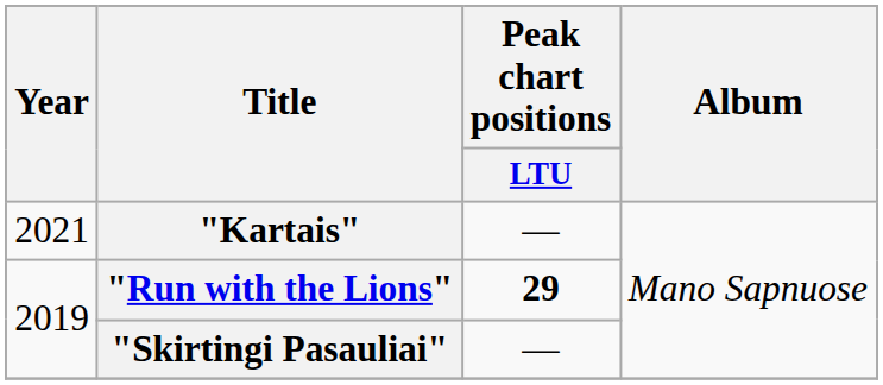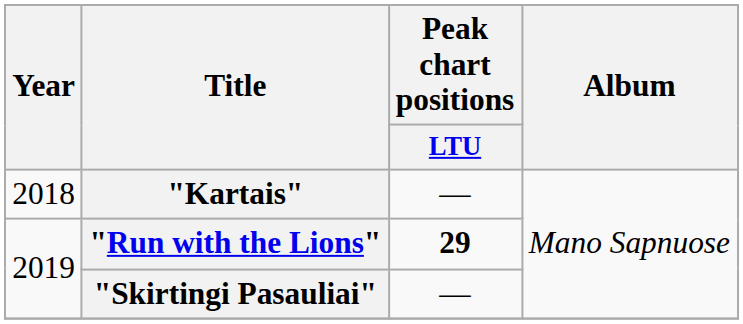 <table class="wikitable plainrowheaders" style="text-align:center;">
 <tr>
 <th scope="col" rowspan="2">Year</th>
 <th scope="col" rowspan="2">Title</th>
 <th scope="col" colspan="1">Peak chart positions</th>
 <th scope="col" rowspan="2">Album</th>
 </tr>
 <tr>
 <th scope="col" style="width:3em;font-size:85%;"><a href='#'>LTU</a><br></th>
 </tr>
 <tr>
-<td>2021</td>
+<td>2018</td>
 <th scope="row">"Kartais"</th>
 <td>—</td>
 <td rowspan="3"><em>Mano Sapnuose</em></td>
 </tr>
 <tr>
 <td rowspan="2">2019</td>
 <th scope="row">"<a href='#'>Run with the Lions</a>"</th>
 <td><strong>29</strong></td>
 </tr>
 <tr>
 <th scope="row">"Skirtingi Pasauliai"<br></th>
 <td>—</td>
 </tr>
 <tr>
 </tr>
 </table>
